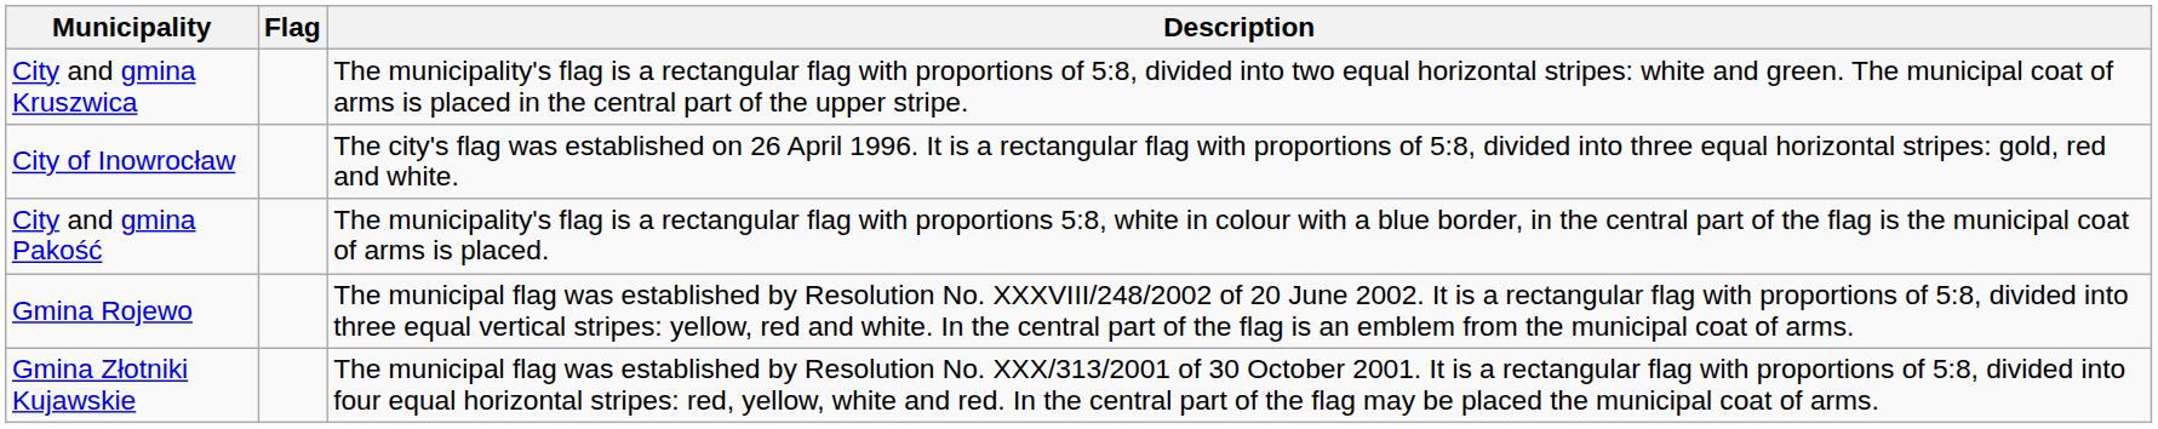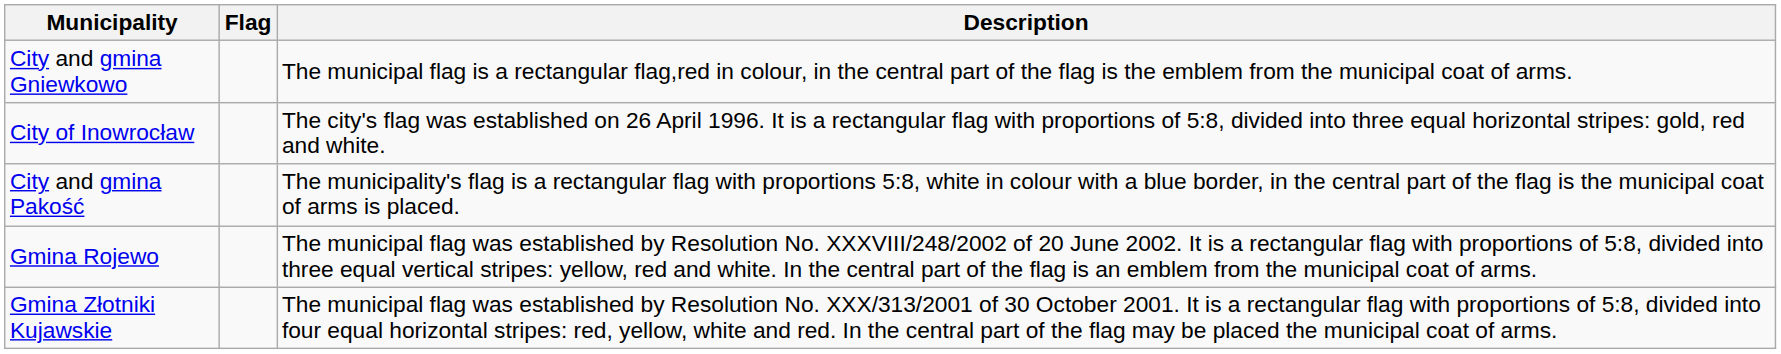 <table class="wikitable" style="text-align: left">
 <tr>
 <th>Municipality</th>
 <th>Flag</th>
 <th>Description</th>
 </tr>
 <tr>
-<td><a href='#'>City</a> and <a href='#'>gmina Kruszwica</a></td>
+<td><a href='#'>City</a> and <a href='#'>gmina Gniewkowo</a></td>
 <td></td>
-<td>The municipality's flag is a rectangular flag with proportions of 5:8, divided into two equal horizontal stripes: white and green. The municipal coat of arms is placed in the central part of the upper stripe.</td>
+<td>The municipal flag is a rectangular flag,red in colour, in the central part of the flag is the emblem from the municipal coat of arms.</td>
 </tr>
 <tr>
 <td><a href='#'>City of Inowrocław</a></td>
 <td></td>
 <td>The city's flag was established on 26 April 1996. It is a rectangular flag with proportions of 5:8, divided into three equal horizontal stripes: gold, red and white.</td>
 </tr>
 <tr>
 <td><a href='#'>City</a> and <a href='#'>gmina Pakość</a></td>
 <td></td>
 <td>The municipality's flag is a rectangular flag with proportions 5:8, white in colour with a blue border, in the central part of the flag is the municipal coat of arms is placed.</td>
 </tr>
 <tr>
 <td><a href='#'>Gmina Rojewo</a></td>
 <td></td>
 <td>The municipal flag was established by Resolution No. XXXVIII/248/2002 of 20 June 2002. It is a rectangular flag with proportions of 5:8, divided into three equal vertical stripes: yellow, red and white. In the central part of the flag is an emblem from the municipal coat of arms.</td>
 </tr>
 <tr>
 <td><a href='#'>Gmina Złotniki Kujawskie</a></td>
 <td></td>
 <td>The municipal flag was established by Resolution No. XXX/313/2001 of 30 October 2001. It is a rectangular flag with proportions of 5:8, divided into four equal horizontal stripes: red, yellow, white and red. In the central part of the flag may be placed the municipal coat of arms.</td>
 </tr>
 </table>
